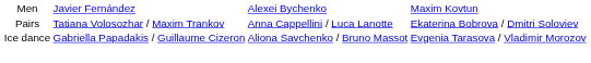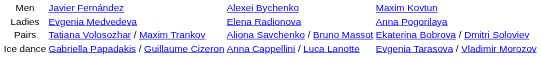 <table>
 <tr>
 <td style="text-align: center;">Men</td>
 <td> <a href='#'>Javier Fernández</a></td>
 <td> <a href='#'>Alexei Bychenko</a></td>
 <td> <a href='#'>Maxim Kovtun</a></td>
 </tr>
 <tr>
+<td style="text-align: center;">Ladies</td>
+<td> <a href='#'>Evgenia Medvedeva</a></td>
+<td> <a href='#'>Elena Radionova</a></td>
+<td> <a href='#'>Anna Pogorilaya</a></td>
+</tr>
+<tr>
 <td style="text-align: center;">Pairs</td>
 <td> <a href='#'>Tatiana Volosozhar</a> / <a href='#'>Maxim Trankov</a></td>
-<td> <a href='#'>Anna Cappellini</a> / <a href='#'>Luca Lanotte</a></td>
+<td> <a href='#'>Aliona Savchenko</a> / <a href='#'>Bruno Massot</a></td>
 <td> <a href='#'>Ekaterina Bobrova</a> / <a href='#'>Dmitri Soloviev</a></td>
 </tr>
 <tr>
 <td style="text-align: center;">Ice dance</td>
 <td> <a href='#'>Gabriella Papadakis</a> / <a href='#'>Guillaume Cizeron</a></td>
-<td> <a href='#'>Aliona Savchenko</a> / <a href='#'>Bruno Massot</a></td>
+<td> <a href='#'>Anna Cappellini</a> / <a href='#'>Luca Lanotte</a></td>
 <td> <a href='#'>Evgenia Tarasova</a> / <a href='#'>Vladimir Morozov</a></td>
 </tr>
 </table>
